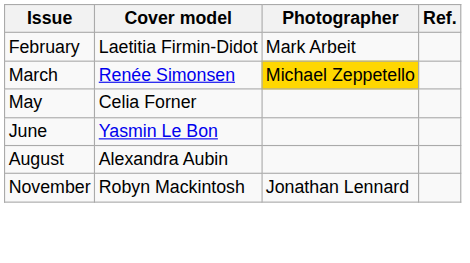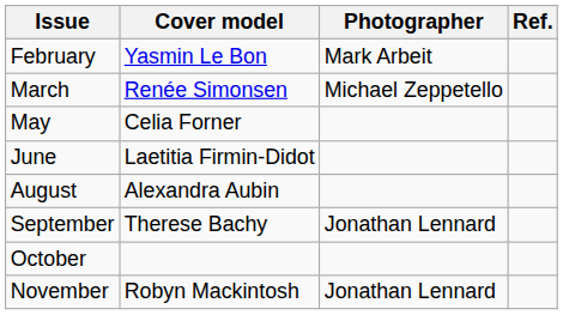 <table class="wikitable">
 <tr>
 <th>Issue</th>
 <th>Cover model</th>
 <th>Photographer</th>
 <th>Ref.</th>
 </tr>
 <tr>
 <td>February</td>
-<td>Laetitia Firmin-Didot</td>
+<td><a href='#'>Yasmin Le Bon</a></td>
 <td>Mark Arbeit</td>
 <td></td>
 </tr>
 <tr>
 <td>March</td>
 <td><a href='#'>Renée Simonsen</a></td>
-<td style="background: gold;">Michael Zeppetello</td>
+<td>Michael Zeppetello</td>
 <td></td>
 </tr>
 <tr>
 <td>May</td>
 <td>Celia Forner</td>
 <td></td>
 <td></td>
 </tr>
 <tr>
 <td>June</td>
-<td><a href='#'>Yasmin Le Bon</a></td>
+<td>Laetitia Firmin-Didot</td>
 <td></td>
 <td></td>
 </tr>
 <tr>
 <td>August</td>
 <td>Alexandra Aubin</td>
 <td></td>
 <td></td>
 </tr>
 <tr>
+<td>September</td>
+<td>Therese Bachy</td>
+<td>Jonathan Lennard</td>
+<td></td>
+</tr>
+<tr>
+<td>October</td>
+<td></td>
+<td></td>
+<td></td>
+</tr>
+<tr>
 <td>November</td>
 <td>Robyn Mackintosh</td>
 <td>Jonathan Lennard</td>
 <td></td>
 </tr>
 </table>
